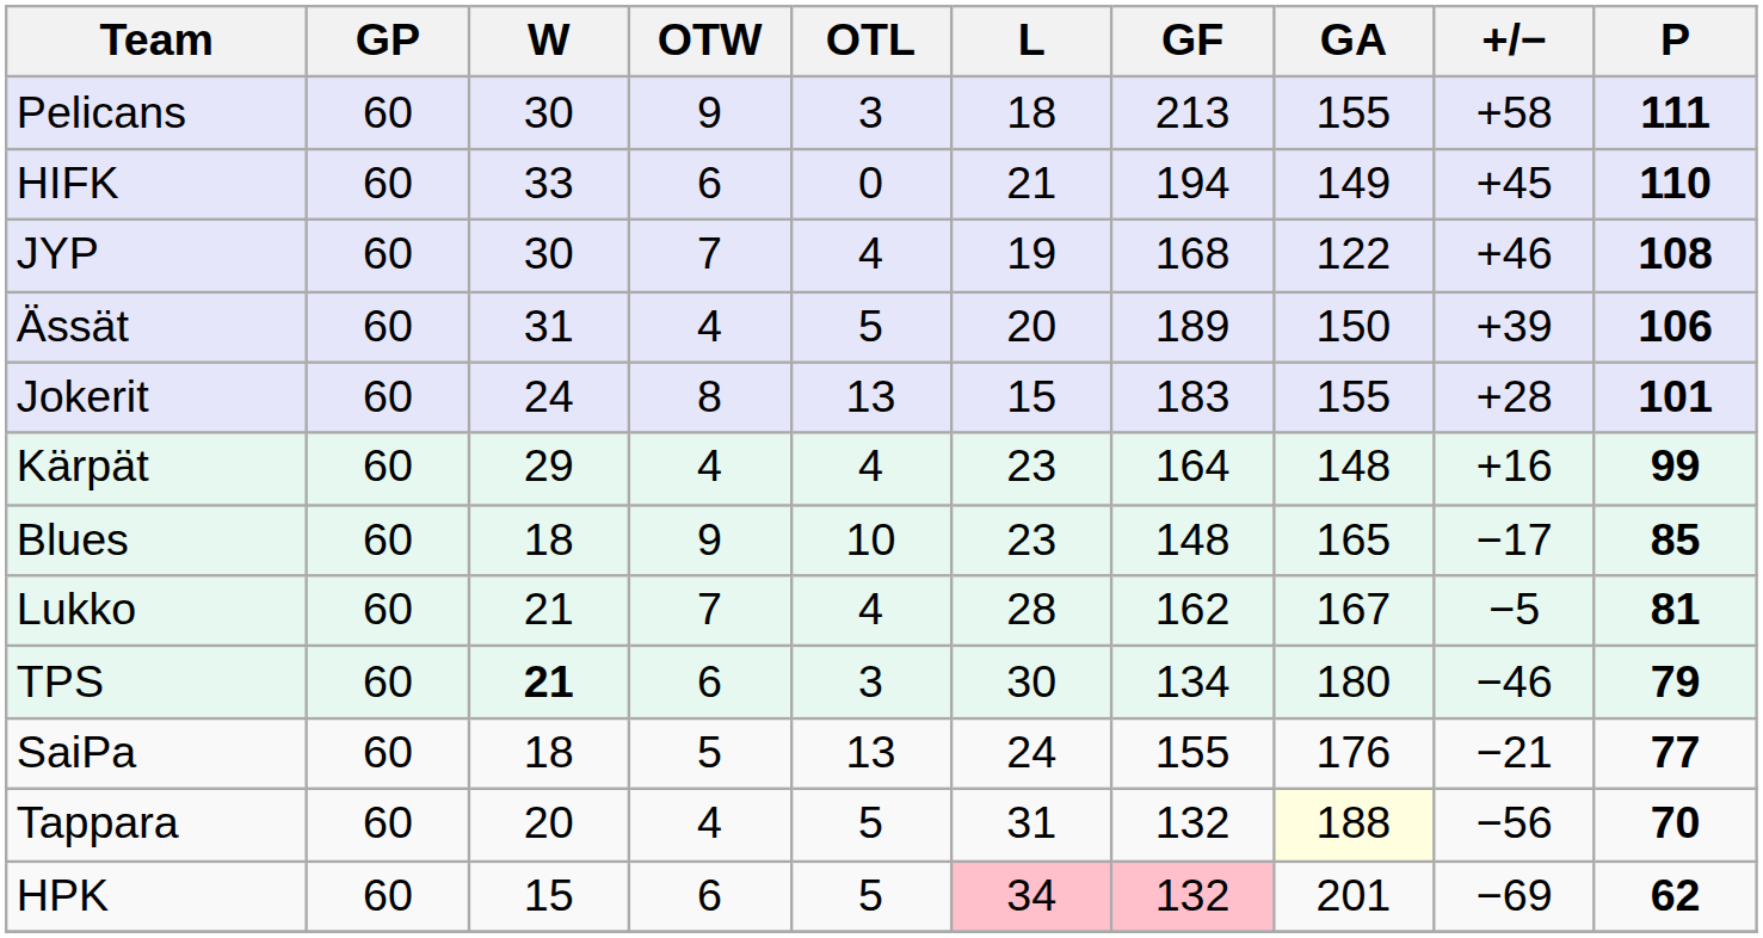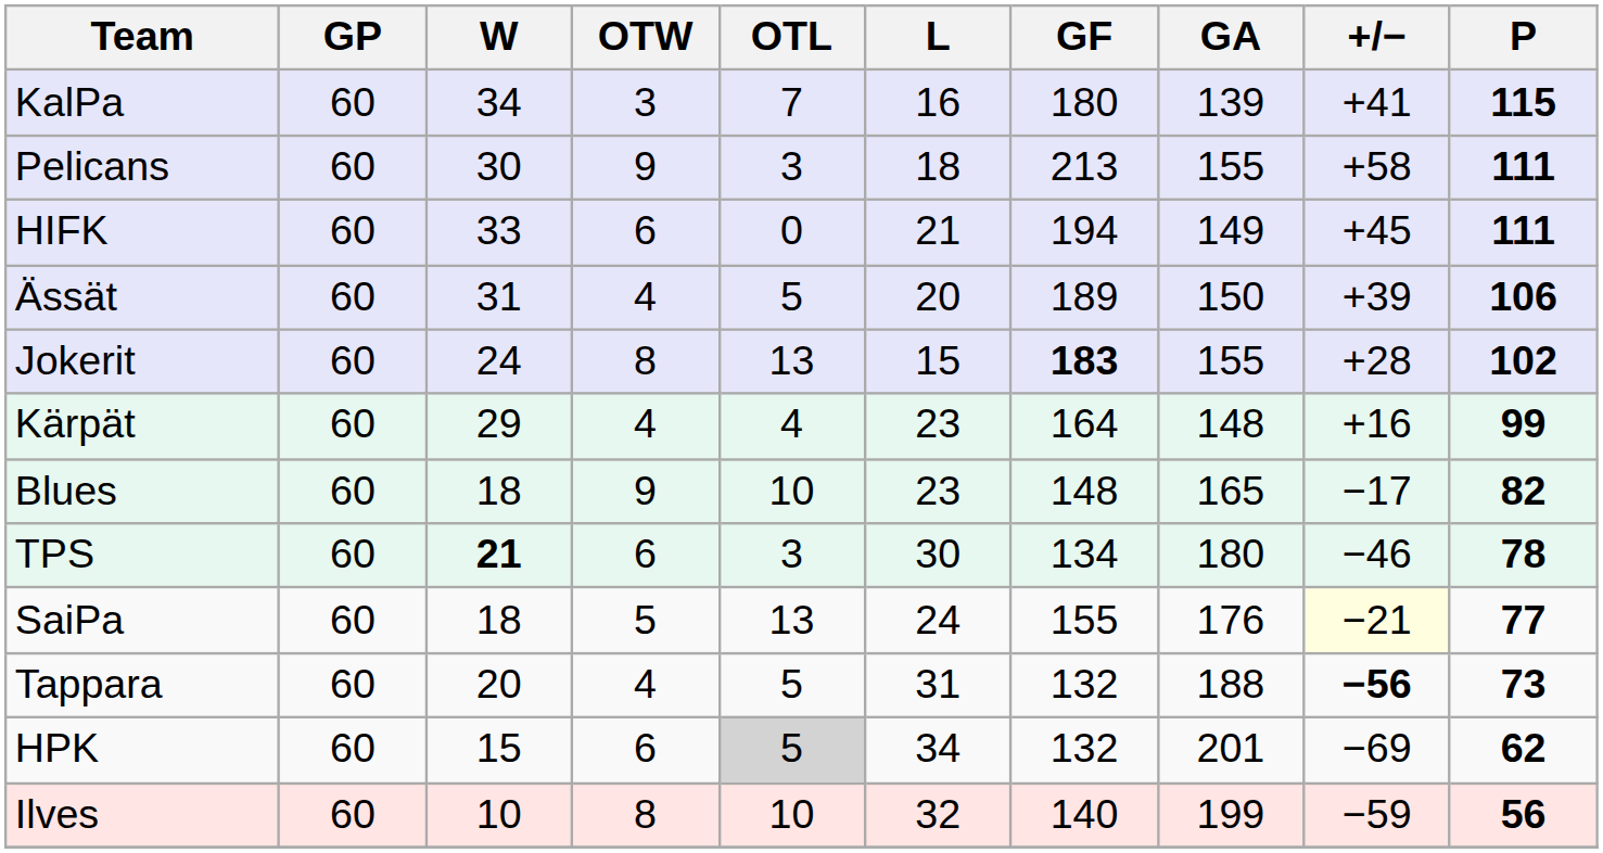 <table class="wikitable sortable" style="text-align:center;">
 <tr>
 <th width=100px>Team</th>
 <th width=50px>GP</th>
 <th width=50px>W</th>
 <th width=50px>OTW</th>
 <th width=50px>OTL</th>
 <th width=50px>L</th>
 <th width=50px>GF</th>
 <th width=50px>GA</th>
 <th width=50px>+/−</th>
 <th width=50px>P</th>
+</tr>
+<tr bgcolor="#e6e6fa">
+<td align=left>KalPa</td>
+<td>60</td>
+<td>34</td>
+<td>3</td>
+<td>7</td>
+<td>16</td>
+<td>180</td>
+<td>139</td>
+<td>+41</td>
+<td><strong>115</strong></td>
 </tr>
 <tr bgcolor="#e6e6fa">
 <td align=left>Pelicans</td>
 <td>60</td>
 <td>30</td>
 <td>9</td>
 <td>3</td>
 <td>18</td>
 <td>213</td>
 <td>155</td>
 <td>+58</td>
 <td><strong>111</strong></td>
 </tr>
 <tr bgcolor="#e6e6fa">
 <td align=left>HIFK</td>
 <td>60</td>
 <td>33</td>
 <td>6</td>
 <td>0</td>
 <td>21</td>
 <td>194</td>
 <td>149</td>
 <td>+45</td>
-<td><strong>110</strong></td>
-</tr>
-<tr bgcolor="#e6e6fa">
-<td align=left>JYP</td>
-<td>60</td>
-<td>30</td>
-<td>7</td>
-<td>4</td>
-<td>19</td>
-<td>168</td>
-<td>122</td>
-<td>+46</td>
-<td><strong>108</strong></td>
+<td><strong>111</strong></td>
 </tr>
 <tr bgcolor="#e6e6fa">
 <td align=left>Ässät</td>
 <td>60</td>
 <td>31</td>
 <td>4</td>
 <td>5</td>
 <td>20</td>
 <td>189</td>
 <td>150</td>
 <td>+39</td>
 <td><strong>106</strong></td>
 </tr>
 <tr bgcolor="#e6e6fa">
 <td align=left>Jokerit</td>
 <td>60</td>
 <td>24</td>
 <td>8</td>
 <td>13</td>
 <td>15</td>
-<td>183</td>
+<td><strong>183</strong></td>
 <td>155</td>
 <td>+28</td>
-<td><strong>101</strong></td>
+<td><strong>102</strong></td>
 </tr>
 <tr bgcolor="#e6f8ef">
 <td align=left>Kärpät</td>
 <td>60</td>
 <td>29</td>
 <td>4</td>
 <td>4</td>
 <td>23</td>
 <td>164</td>
 <td>148</td>
 <td>+16</td>
 <td><strong>99</strong></td>
 </tr>
 <tr bgcolor="#e6f8ef">
 <td align=left>Blues</td>
 <td>60</td>
 <td>18</td>
 <td>9</td>
 <td>10</td>
 <td>23</td>
 <td>148</td>
 <td>165</td>
 <td>−17</td>
-<td><strong>85</strong></td>
-</tr>
-<tr bgcolor="#e6f8ef">
-<td align=left>Lukko</td>
-<td>60</td>
-<td>21</td>
-<td>7</td>
-<td>4</td>
-<td>28</td>
-<td>162</td>
-<td>167</td>
-<td>−5</td>
-<td><strong>81</strong></td>
+<td><strong>82</strong></td>
 </tr>
 <tr bgcolor="#e6f8ef">
 <td align=left>TPS</td>
 <td>60</td>
 <td><strong>21</strong></td>
 <td>6</td>
 <td>3</td>
 <td>30</td>
 <td>134</td>
 <td>180</td>
 <td>−46</td>
-<td><strong>79</strong></td>
+<td><strong>78</strong></td>
 </tr>
 <tr>
 <td align=left>SaiPa</td>
 <td>60</td>
 <td>18</td>
 <td>5</td>
 <td>13</td>
 <td>24</td>
 <td>155</td>
 <td>176</td>
-<td>−21</td>
+<td style="background: lightyellow;">−21</td>
 <td><strong>77</strong></td>
 </tr>
 <tr>
 <td align=left>Tappara</td>
 <td>60</td>
 <td>20</td>
 <td>4</td>
 <td>5</td>
 <td>31</td>
 <td>132</td>
-<td style="background: lightyellow;">188</td>
-<td>−56</td>
-<td><strong>70</strong></td>
+<td>188</td>
+<td><strong>−56</strong></td>
+<td><strong>73</strong></td>
 </tr>
 <tr>
 <td align=left>HPK</td>
 <td>60</td>
 <td>15</td>
 <td>6</td>
-<td>5</td>
-<td style="background: pink;">34</td>
-<td style="background: pink;">132</td>
+<td style="background: lightgrey;">5</td>
+<td>34</td>
+<td>132</td>
 <td>201</td>
 <td>−69</td>
 <td><strong>62</strong></td>
 </tr>
+<tr bgcolor="#ffe5e3">
+<td align=left>Ilves</td>
+<td>60</td>
+<td>10</td>
+<td>8</td>
+<td>10</td>
+<td>32</td>
+<td>140</td>
+<td>199</td>
+<td>−59</td>
+<td><strong>56</strong></td>
+</tr>
 <tr>
 </tr>
 </table>
